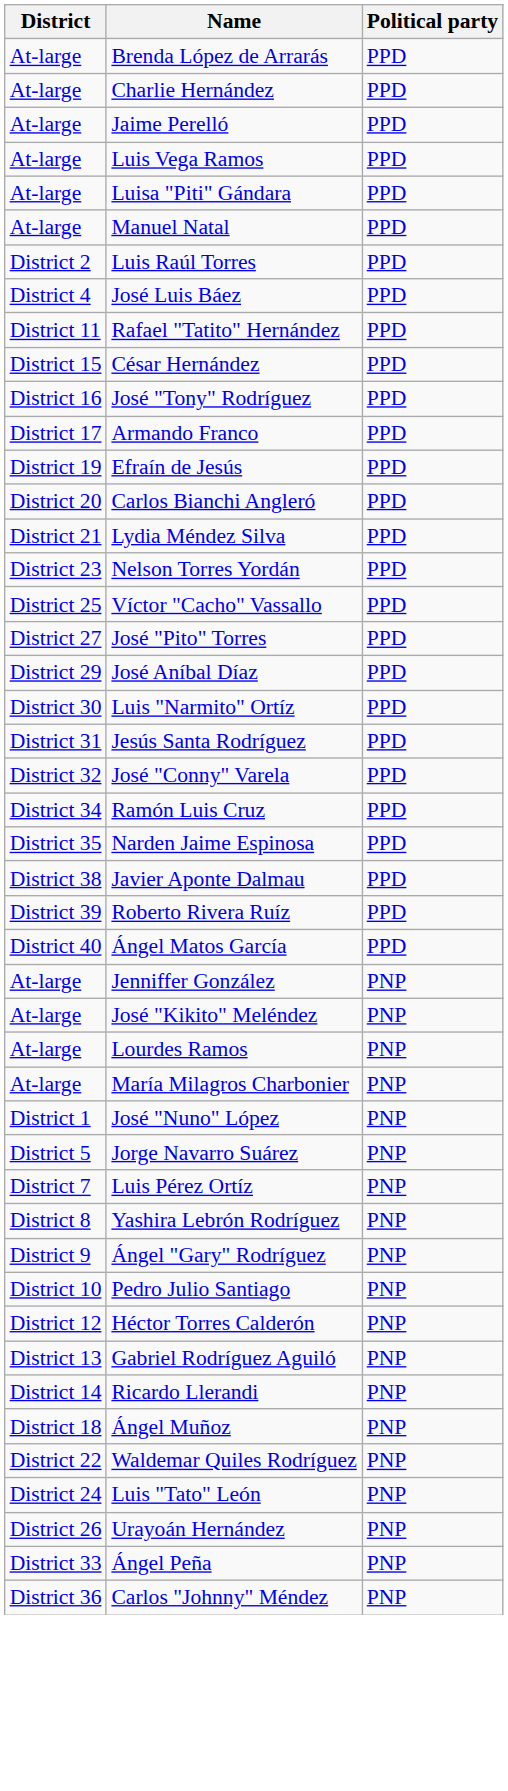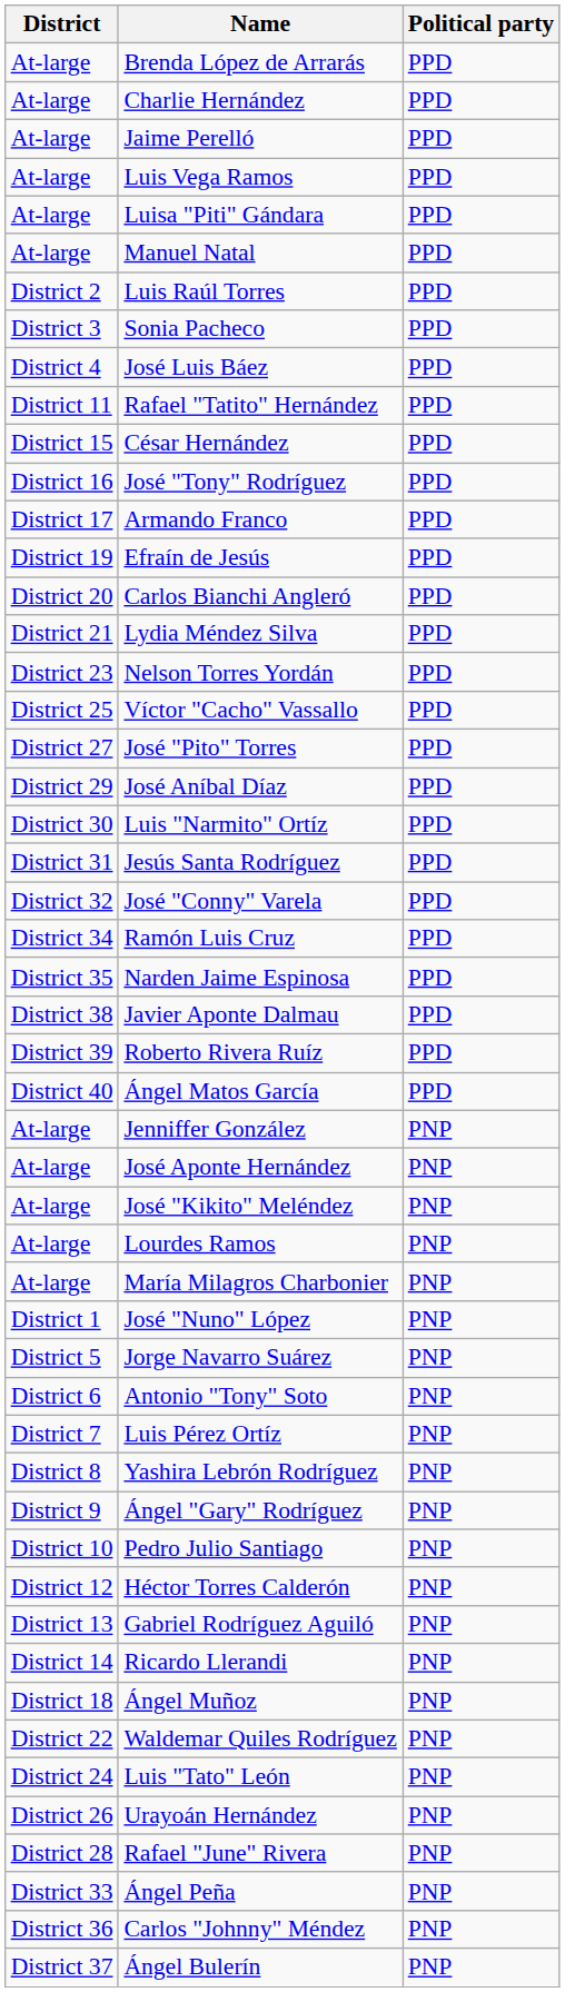 <table class="wikitable sortable">
 <tr>
 <th data-sort-type="number">District</th>
 <th>Name</th>
 <th>Political party</th>
 </tr>
 <tr>
 <td data-sort-value="0"><a href='#'>At-large</a></td>
 <td><a href='#'>Brenda López de Arrarás</a></td>
 <td><a href='#'>PPD</a></td>
 </tr>
 <tr>
 <td data-sort-value="0"><a href='#'>At-large</a></td>
 <td><a href='#'>Charlie Hernández</a></td>
 <td><a href='#'>PPD</a></td>
 </tr>
 <tr>
 <td data-sort-value="0"><a href='#'>At-large</a></td>
 <td><a href='#'>Jaime Perelló</a></td>
 <td><a href='#'>PPD</a></td>
 </tr>
 <tr>
 <td data-sort-value="0"><a href='#'>At-large</a></td>
 <td><a href='#'>Luis Vega Ramos</a></td>
 <td><a href='#'>PPD</a></td>
 </tr>
 <tr>
 <td data-sort-value="0"><a href='#'>At-large</a></td>
 <td><a href='#'>Luisa "Piti" Gándara</a></td>
 <td><a href='#'>PPD</a></td>
 </tr>
 <tr>
 <td><a href='#'>At-large</a></td>
 <td data-sort-value="0"><a href='#'>Manuel Natal</a></td>
 <td><a href='#'>PPD</a></td>
 </tr>
 <tr>
 <td data-sort-value="2"><a href='#'>District 2</a></td>
 <td><a href='#'>Luis Raúl Torres</a></td>
+<td><a href='#'>PPD</a></td>
+</tr>
+<tr>
+<td data-sort-value="3"><a href='#'>District 3</a></td>
+<td><a href='#'>Sonia Pacheco</a></td>
 <td><a href='#'>PPD</a></td>
 </tr>
 <tr>
 <td data-sort-value="4"><a href='#'>District 4</a></td>
 <td><a href='#'>José Luis Báez</a></td>
 <td><a href='#'>PPD</a></td>
 </tr>
 <tr>
 <td data-sort-value="11"><a href='#'>District 11</a></td>
 <td><a href='#'>Rafael "Tatito" Hernández</a></td>
 <td><a href='#'>PPD</a></td>
 </tr>
 <tr>
 <td data-sort-value="15"><a href='#'>District 15</a></td>
 <td><a href='#'>César Hernández</a></td>
 <td><a href='#'>PPD</a></td>
 </tr>
 <tr>
 <td data-sort-value="16"><a href='#'>District 16</a></td>
 <td><a href='#'>José "Tony" Rodríguez</a></td>
 <td><a href='#'>PPD</a></td>
 </tr>
 <tr>
 <td data-sort-value="17"><a href='#'>District 17</a></td>
 <td><a href='#'>Armando Franco</a></td>
 <td><a href='#'>PPD</a></td>
 </tr>
 <tr>
 <td data-sort-value="19"><a href='#'>District 19</a></td>
 <td><a href='#'>Efraín de Jesús</a></td>
 <td><a href='#'>PPD</a></td>
 </tr>
 <tr>
 <td data-sort-value="20"><a href='#'>District 20</a></td>
 <td><a href='#'>Carlos Bianchi Angleró</a></td>
 <td><a href='#'>PPD</a></td>
 </tr>
 <tr>
 <td data-sort-value="21"><a href='#'>District 21</a></td>
 <td><a href='#'>Lydia Méndez Silva</a></td>
 <td><a href='#'>PPD</a></td>
 </tr>
 <tr>
 <td data-sort-value="23"><a href='#'>District 23</a></td>
 <td><a href='#'>Nelson Torres Yordán</a></td>
 <td><a href='#'>PPD</a></td>
 </tr>
 <tr>
 <td data-sort-value="25"><a href='#'>District 25</a></td>
 <td><a href='#'>Víctor "Cacho" Vassallo</a></td>
 <td><a href='#'>PPD</a></td>
 </tr>
 <tr>
 <td data-sort-value="27"><a href='#'>District 27</a></td>
 <td><a href='#'>José "Pito" Torres</a></td>
 <td><a href='#'>PPD</a></td>
 </tr>
 <tr>
 <td data-sort-value="29"><a href='#'>District 29</a></td>
 <td><a href='#'>José Aníbal Díaz</a></td>
 <td><a href='#'>PPD</a></td>
 </tr>
 <tr>
 <td data-sort-value="30"><a href='#'>District 30</a></td>
 <td><a href='#'>Luis "Narmito" Ortíz</a></td>
 <td><a href='#'>PPD</a></td>
 </tr>
 <tr>
 <td data-sort-value="31"><a href='#'>District 31</a></td>
 <td><a href='#'>Jesús Santa Rodríguez</a></td>
 <td><a href='#'>PPD</a></td>
 </tr>
 <tr>
 <td data-sort-value="32"><a href='#'>District 32</a></td>
 <td><a href='#'>José "Conny" Varela</a></td>
 <td><a href='#'>PPD</a></td>
 </tr>
 <tr>
 <td data-sort-value="34"><a href='#'>District 34</a></td>
 <td><a href='#'>Ramón Luis Cruz</a></td>
 <td><a href='#'>PPD</a></td>
 </tr>
 <tr>
 <td data-sort-value="35"><a href='#'>District 35</a></td>
 <td><a href='#'>Narden Jaime Espinosa</a></td>
 <td><a href='#'>PPD</a></td>
 </tr>
 <tr>
 <td data-sort-value="38"><a href='#'>District 38</a></td>
 <td><a href='#'>Javier Aponte Dalmau</a></td>
 <td><a href='#'>PPD</a></td>
 </tr>
 <tr>
 <td data-sort-value="39"><a href='#'>District 39</a></td>
 <td><a href='#'>Roberto Rivera Ruíz</a></td>
 <td><a href='#'>PPD</a></td>
 </tr>
 <tr>
 <td data-sort-value="40"><a href='#'>District 40</a></td>
 <td><a href='#'>Ángel Matos García</a></td>
 <td><a href='#'>PPD</a></td>
 </tr>
 <tr>
 <td data-sort-value="0"><a href='#'>At-large</a></td>
 <td><a href='#'>Jenniffer González</a></td>
 <td><a href='#'>PNP</a></td>
 </tr>
 <tr>
 <td data-sort-value="0"><a href='#'>At-large</a></td>
+<td><a href='#'>José Aponte Hernández</a></td>
+<td><a href='#'>PNP</a></td>
+</tr>
+<tr>
+<td data-sort-value="0"><a href='#'>At-large</a></td>
 <td><a href='#'>José "Kikito" Meléndez</a></td>
 <td><a href='#'>PNP</a></td>
 </tr>
 <tr>
 <td data-sort-value="0"><a href='#'>At-large</a></td>
 <td><a href='#'>Lourdes Ramos</a></td>
 <td><a href='#'>PNP</a></td>
 </tr>
 <tr>
 <td data-sort-value="0"><a href='#'>At-large</a></td>
 <td><a href='#'>María Milagros Charbonier</a></td>
 <td><a href='#'>PNP</a></td>
 </tr>
 <tr>
 <td data-sort-value="1"><a href='#'>District 1</a></td>
 <td><a href='#'>José "Nuno" López</a></td>
 <td><a href='#'>PNP</a></td>
 </tr>
 <tr>
 <td data-sort-value="5"><a href='#'>District 5</a></td>
 <td><a href='#'>Jorge Navarro Suárez</a></td>
+<td><a href='#'>PNP</a></td>
+</tr>
+<tr>
+<td data-sort-value="6"><a href='#'>District 6</a></td>
+<td><a href='#'>Antonio "Tony" Soto</a></td>
 <td><a href='#'>PNP</a></td>
 </tr>
 <tr>
 <td data-sort-value="7"><a href='#'>District 7</a></td>
 <td><a href='#'>Luis Pérez Ortíz</a></td>
 <td><a href='#'>PNP</a></td>
 </tr>
 <tr>
 <td data-sort-value="8"><a href='#'>District 8</a></td>
 <td><a href='#'>Yashira Lebrón Rodríguez</a></td>
 <td><a href='#'>PNP</a></td>
 </tr>
 <tr>
 <td data-sort-value="9"><a href='#'>District 9</a></td>
 <td><a href='#'>Ángel "Gary" Rodríguez</a></td>
 <td><a href='#'>PNP</a></td>
 </tr>
 <tr>
 <td data-sort-value="10"><a href='#'>District 10</a></td>
 <td><a href='#'>Pedro Julio Santiago</a></td>
 <td><a href='#'>PNP</a></td>
 </tr>
 <tr>
 <td data-sort-value="12"><a href='#'>District 12</a></td>
 <td><a href='#'>Héctor Torres Calderón</a></td>
 <td><a href='#'>PNP</a></td>
 </tr>
 <tr>
 <td data-sort-value="13"><a href='#'>District 13</a></td>
 <td><a href='#'>Gabriel Rodríguez Aguiló</a></td>
 <td><a href='#'>PNP</a></td>
 </tr>
 <tr>
 <td data-sort-value="14"><a href='#'>District 14</a></td>
 <td><a href='#'>Ricardo Llerandi</a></td>
 <td><a href='#'>PNP</a></td>
 </tr>
 <tr>
 <td data-sort-value="18"><a href='#'>District 18</a></td>
 <td><a href='#'>Ángel Muñoz</a></td>
 <td><a href='#'>PNP</a></td>
 </tr>
 <tr>
 <td data-sort-value="22"><a href='#'>District 22</a></td>
 <td><a href='#'>Waldemar Quiles Rodríguez</a></td>
 <td><a href='#'>PNP</a></td>
 </tr>
 <tr>
 <td data-sort-value="24"><a href='#'>District 24</a></td>
 <td><a href='#'>Luis "Tato" León</a></td>
 <td><a href='#'>PNP</a></td>
 </tr>
 <tr>
 <td data-sort-value="26"><a href='#'>District 26</a></td>
 <td><a href='#'>Urayoán Hernández</a></td>
 <td><a href='#'>PNP</a></td>
 </tr>
 <tr>
+<td data-sort-value="28"><a href='#'>District 28</a></td>
+<td><a href='#'>Rafael "June" Rivera</a></td>
+<td><a href='#'>PNP</a></td>
+</tr>
+<tr>
 <td data-sort-value="33"><a href='#'>District 33</a></td>
 <td><a href='#'>Ángel Peña</a></td>
 <td><a href='#'>PNP</a></td>
 </tr>
 <tr>
 <td data-sort-value="36"><a href='#'>District 36</a></td>
 <td><a href='#'>Carlos "Johnny" Méndez</a></td>
 <td><a href='#'>PNP</a></td>
 </tr>
+<tr>
+<td data-sort-value="37"><a href='#'>District 37</a></td>
+<td><a href='#'>Ángel Bulerín</a></td>
+<td><a href='#'>PNP</a></td>
+</tr>
 </table>
